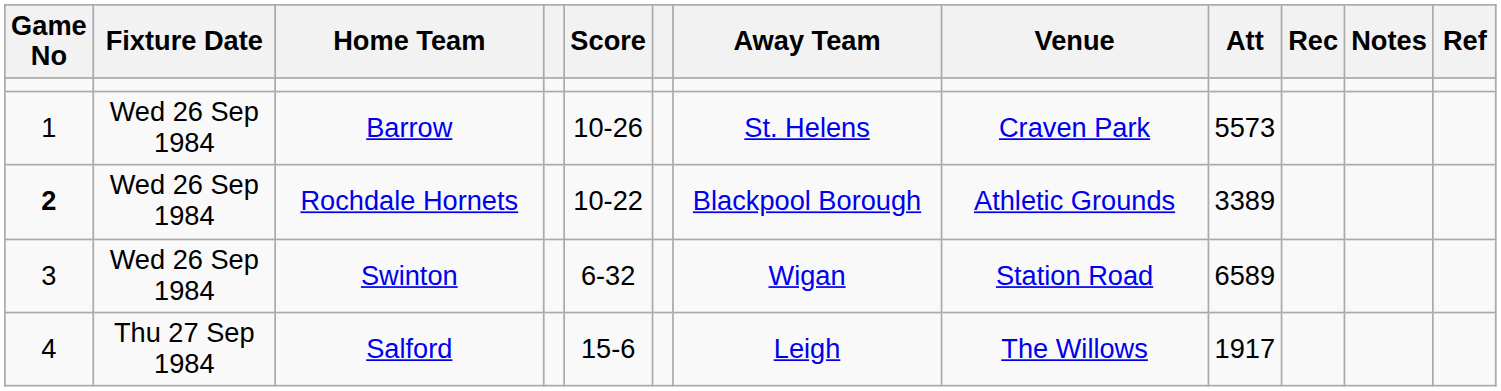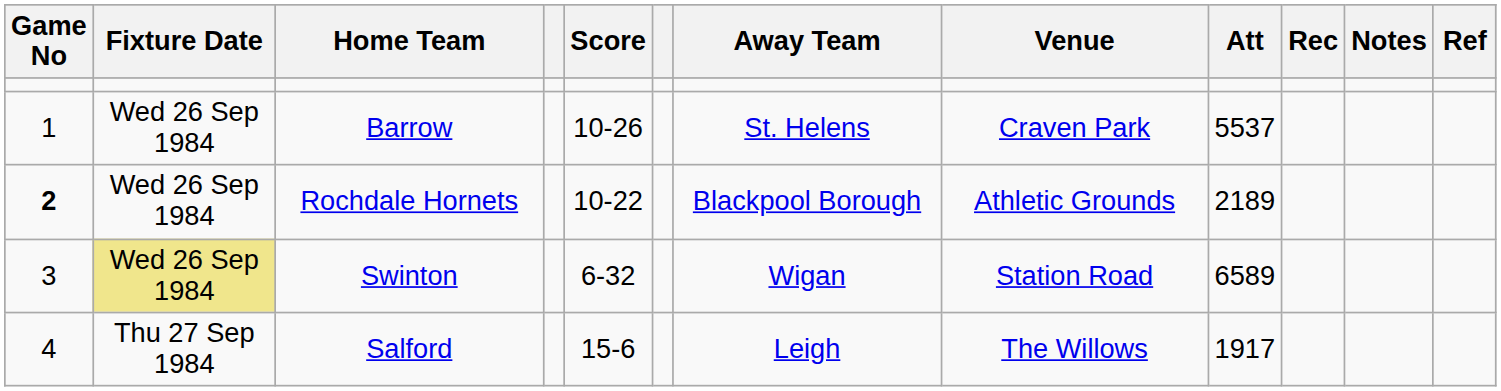 <table class="wikitable" style="text-align:center;">
 <tr>
 <th width=20 abbr="No">Game No</th>
 <th width=100 abbr="Date">Fixture Date</th>
 <th width=150 abbr="Home Team">Home Team</th>
 <th width=5 abbr="space"></th>
 <th width=20 abbr="Score">Score</th>
 <th width=5 abbr="space"></th>
 <th width=150 abbr="Away Team">Away Team</th>
 <th width=150 abbr="Venue">Venue</th>
 <th width=30 abbr="Att">Att</th>
 <th width=30 abbr="Rec">Rec</th>
 <th width=20 abbr="Notes">Notes</th>
 <th width=30 abbr="Ref">Ref</th>
 </tr>
 <tr>
 <td></td>
 <td></td>
 <td></td>
 <td></td>
 <td></td>
 <td></td>
 <td></td>
 <td></td>
 <td></td>
 <td></td>
 <td></td>
 </tr>
 <tr>
 <td>1</td>
 <td>Wed 26 Sep 1984</td>
 <td><a href='#'>Barrow</a></td>
 <td></td>
 <td>10-26</td>
 <td></td>
 <td><a href='#'>St. Helens</a></td>
 <td><a href='#'>Craven Park</a></td>
-<td>5573</td>
+<td>5537</td>
 <td></td>
 <td></td>
 <td></td>
 </tr>
 <tr>
 <td><strong>2</strong></td>
 <td>Wed 26 Sep 1984</td>
 <td><a href='#'>Rochdale Hornets</a></td>
 <td></td>
 <td>10-22</td>
 <td></td>
 <td><a href='#'>Blackpool Borough</a></td>
 <td><a href='#'>Athletic Grounds</a></td>
-<td>3389</td>
+<td>2189</td>
 <td></td>
 <td></td>
 <td></td>
 </tr>
 <tr>
 <td>3</td>
-<td>Wed 26 Sep 1984</td>
+<td style="background: khaki;">Wed 26 Sep 1984</td>
 <td><a href='#'>Swinton</a></td>
 <td></td>
 <td>6-32</td>
 <td></td>
 <td><a href='#'>Wigan</a></td>
 <td><a href='#'>Station Road</a></td>
 <td>6589</td>
 <td></td>
 <td></td>
 <td></td>
 </tr>
 <tr>
 <td>4</td>
 <td>Thu 27 Sep 1984</td>
 <td><a href='#'>Salford</a></td>
 <td></td>
 <td>15-6</td>
 <td></td>
 <td><a href='#'>Leigh</a></td>
 <td><a href='#'>The Willows</a></td>
 <td>1917</td>
 <td></td>
 <td></td>
 <td></td>
 </tr>
 </table>
